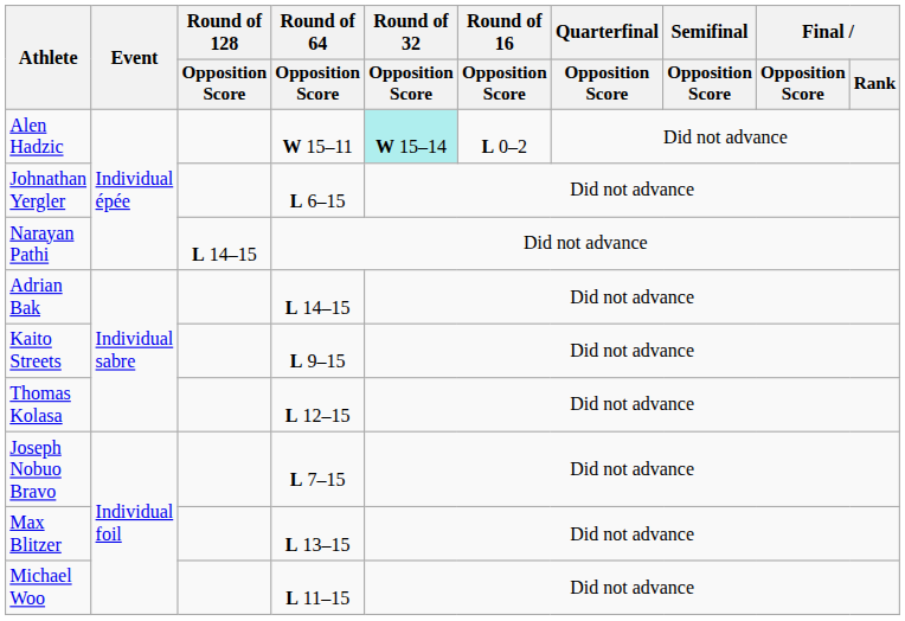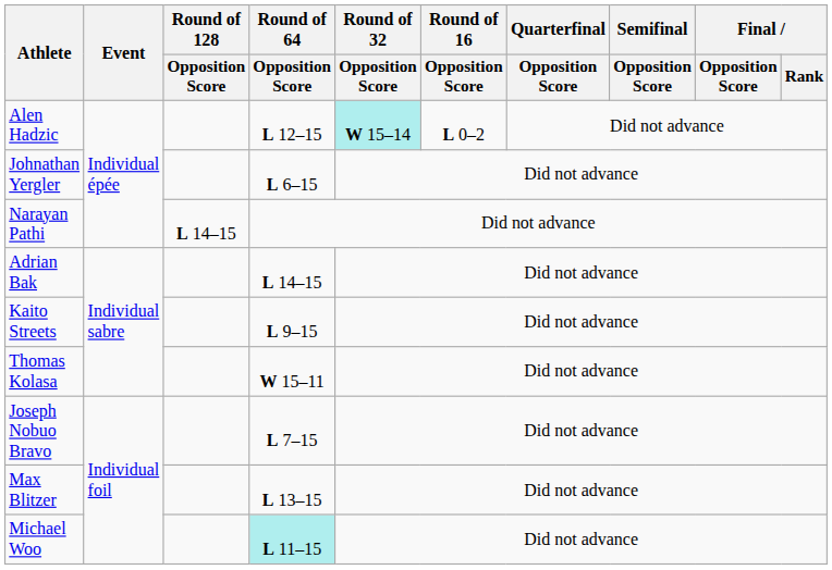 <table class="wikitable" style="font-size:90%">
 <tr>
 <th rowspan=2>Athlete</th>
 <th rowspan=2>Event</th>
 <th>Round of 128</th>
 <th>Round of 64</th>
 <th>Round of 32</th>
 <th>Round of 16</th>
 <th>Quarterfinal</th>
 <th>Semifinal</th>
 <th colspan=2>Final / </th>
 </tr>
 <tr style="font-size:95%">
 <th>Opposition <br> Score</th>
 <th>Opposition <br> Score</th>
 <th>Opposition <br> Score</th>
 <th>Opposition <br> Score</th>
 <th>Opposition <br> Score</th>
 <th>Opposition <br> Score</th>
 <th>Opposition <br> Score</th>
 <th>Rank</th>
 </tr>
 <tr align=center>
 <td align=left><a href='#'>Alen Hadzic</a></td>
 <td align=left rowspan=3><a href='#'>Individual épée</a></td>
 <td></td>
-<td><br><strong>W</strong> 15–11</td>
+<td><br><strong>L</strong> 12–15</td>
 <td style="background: paleturquoise;"><br><strong>W</strong> 15–14</td>
 <td><br><strong>L</strong> 0–2</td>
 <td colspan=4 align=center>Did not advance</td>
 </tr>
 <tr align=center>
 <td align=left><a href='#'>Johnathan Yergler</a></td>
 <td></td>
 <td><br><strong>L</strong> 6–15</td>
 <td colspan=6 align=center>Did not advance</td>
 </tr>
 <tr align=center>
 <td align=left><a href='#'>Narayan Pathi</a></td>
 <td><br><strong>L</strong> 14–15</td>
 <td colspan=7 align=center>Did not advance</td>
 </tr>
 <tr align=center>
 <td align=left><a href='#'>Adrian Bak</a></td>
 <td align=left rowspan=3><a href='#'>Individual sabre</a></td>
 <td></td>
 <td><br><strong>L</strong> 14–15</td>
 <td colspan=6 align=center>Did not advance</td>
 </tr>
 <tr align=center>
 <td align=left><a href='#'>Kaito Streets</a></td>
 <td></td>
 <td><br><strong>L</strong> 9–15</td>
 <td colspan=6 align=center>Did not advance</td>
 </tr>
 <tr align=center>
 <td align=left><a href='#'>Thomas Kolasa</a></td>
 <td></td>
-<td><br><strong>L</strong> 12–15</td>
+<td><br><strong>W</strong> 15–11</td>
 <td colspan=6 align=center>Did not advance</td>
 </tr>
 <tr align=center>
 <td align=left><a href='#'>Joseph Nobuo Bravo</a></td>
 <td align=left rowspan=3><a href='#'>Individual foil</a></td>
 <td></td>
 <td><br><strong>L</strong> 7–15</td>
 <td colspan=6 align=center>Did not advance</td>
 </tr>
 <tr align=center>
 <td align=left><a href='#'>Max Blitzer</a></td>
 <td></td>
 <td><br><strong>L</strong> 13–15</td>
 <td colspan=6 align=center>Did not advance</td>
 </tr>
 <tr align=center>
 <td align=left><a href='#'>Michael Woo</a></td>
 <td></td>
-<td><br><strong>L</strong> 11–15</td>
+<td style="background: paleturquoise;"><br><strong>L</strong> 11–15</td>
 <td colspan=6 align=center>Did not advance</td>
 </tr>
 </table>
